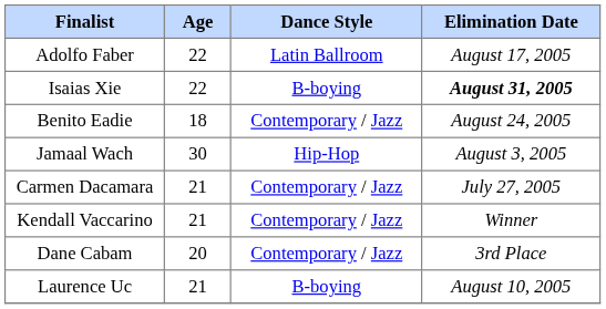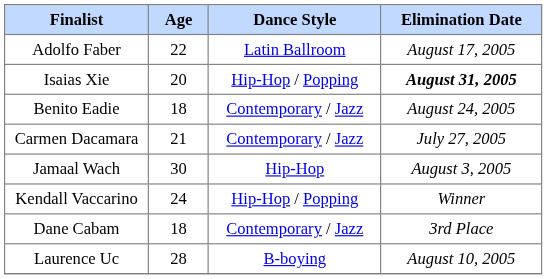 <table border="1" cellpadding="4" cellspacing="0" style="text-align:center; font-size:90%; border-collapse:collapse;" width=75%>
 <tr style="background:#C1D8FF;">
 <th width=12%>Finalist</th>
 <th width=4%>Age</th>
 <th width=12%>Dance Style</th>
 <th width=12%>Elimination Date</th>
 </tr>
 <tr>
 <td>Adolfo Faber</td>
 <td>22</td>
 <td><a href='#'>Latin Ballroom</a></td>
 <td><em>August 17, 2005</em></td>
 </tr>
 <tr>
 <td>Isaias Xie</td>
-<td>22</td>
-<td><a href='#'>B-boying</a></td>
+<td>20</td>
+<td><a href='#'>Hip-Hop</a> / <a href='#'>Popping</a></td>
 <td><strong><em>August 31, 2005</em></strong></td>
 </tr>
 <tr>
 <td>Benito Eadie</td>
 <td>18</td>
 <td><a href='#'>Contemporary</a> / <a href='#'>Jazz</a></td>
 <td><em>August 24, 2005</em></td>
 </tr>
 <tr>
+<td>Carmen Dacamara</td>
+<td>21</td>
+<td><a href='#'>Contemporary</a> / <a href='#'>Jazz</a></td>
+<td><em>July 27, 2005</em></td>
+</tr>
+<tr>
 <td>Jamaal Wach</td>
 <td>30</td>
 <td><a href='#'>Hip-Hop</a></td>
 <td><em>August 3, 2005</em></td>
 </tr>
 <tr>
-<td>Carmen Dacamara</td>
-<td>21</td>
-<td><a href='#'>Contemporary</a> / <a href='#'>Jazz</a></td>
-<td><em>July 27, 2005</em></td>
-</tr>
-<tr>
 <td>Kendall Vaccarino</td>
-<td>21</td>
-<td><a href='#'>Contemporary</a> / <a href='#'>Jazz</a></td>
+<td>24</td>
+<td><a href='#'>Hip-Hop</a> / <a href='#'>Popping</a></td>
 <td><em>Winner</em></td>
 </tr>
 <tr>
 <td>Dane Cabam</td>
-<td>20</td>
+<td>18</td>
 <td><a href='#'>Contemporary</a> / <a href='#'>Jazz</a></td>
 <td><em>3rd Place</em></td>
 </tr>
 <tr>
 <td>Laurence Uc</td>
-<td>21</td>
+<td>28</td>
 <td><a href='#'>B-boying</a></td>
 <td><em>August 10, 2005</em></td>
 </tr>
 <tr>
 </tr>
 </table>
